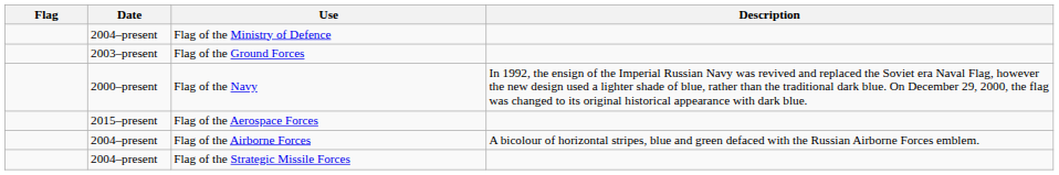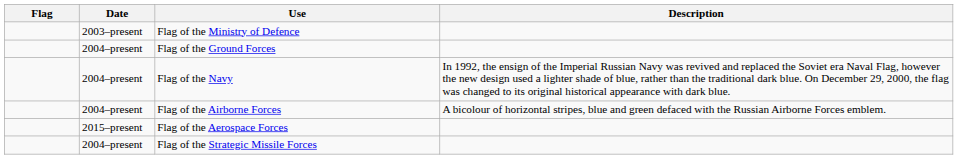 <table class="wikitable">
 <tr>
 <th width="100">Flag</th>
 <th width="100">Date</th>
 <th width="400">Use</th>
 <th width="725">Description</th>
 </tr>
 <tr>
 <td></td>
-<td>2004–present</td>
+<td>2003–present</td>
 <td>Flag of the <a href='#'>Ministry of Defence</a></td>
 <td></td>
 </tr>
 <tr>
 <td></td>
-<td>2003–present</td>
+<td>2004–present</td>
 <td>Flag of the <a href='#'>Ground Forces</a></td>
 <td></td>
 </tr>
 <tr>
 <td></td>
-<td>2000–present</td>
+<td>2004–present</td>
 <td>Flag of the <a href='#'>Navy</a></td>
 <td>In 1992, the ensign of the Imperial Russian Navy was revived and replaced the Soviet era Naval Flag, however the new design used a lighter shade of blue, rather than the traditional dark blue. On December 29, 2000, the flag was changed to its original historical appearance with dark blue.</td>
+</tr>
+<tr>
+<td></td>
+<td>2004–present</td>
+<td>Flag of the <a href='#'>Airborne Forces</a></td>
+<td>A bicolour of horizontal stripes, blue and green defaced with the Russian Airborne Forces emblem.</td>
 </tr>
 <tr>
 <td></td>
 <td>2015–present</td>
 <td>Flag of the <a href='#'>Aerospace Forces</a></td>
 <td></td>
 </tr>
 <tr>
 <td></td>
 <td>2004–present</td>
-<td>Flag of the <a href='#'>Airborne Forces</a></td>
-<td>A bicolour of horizontal stripes, blue and green defaced with the Russian Airborne Forces emblem.</td>
-</tr>
-<tr>
-<td></td>
-<td>2004–present</td>
 <td>Flag of the <a href='#'>Strategic Missile Forces</a></td>
 <td></td>
 </tr>
 </table>
